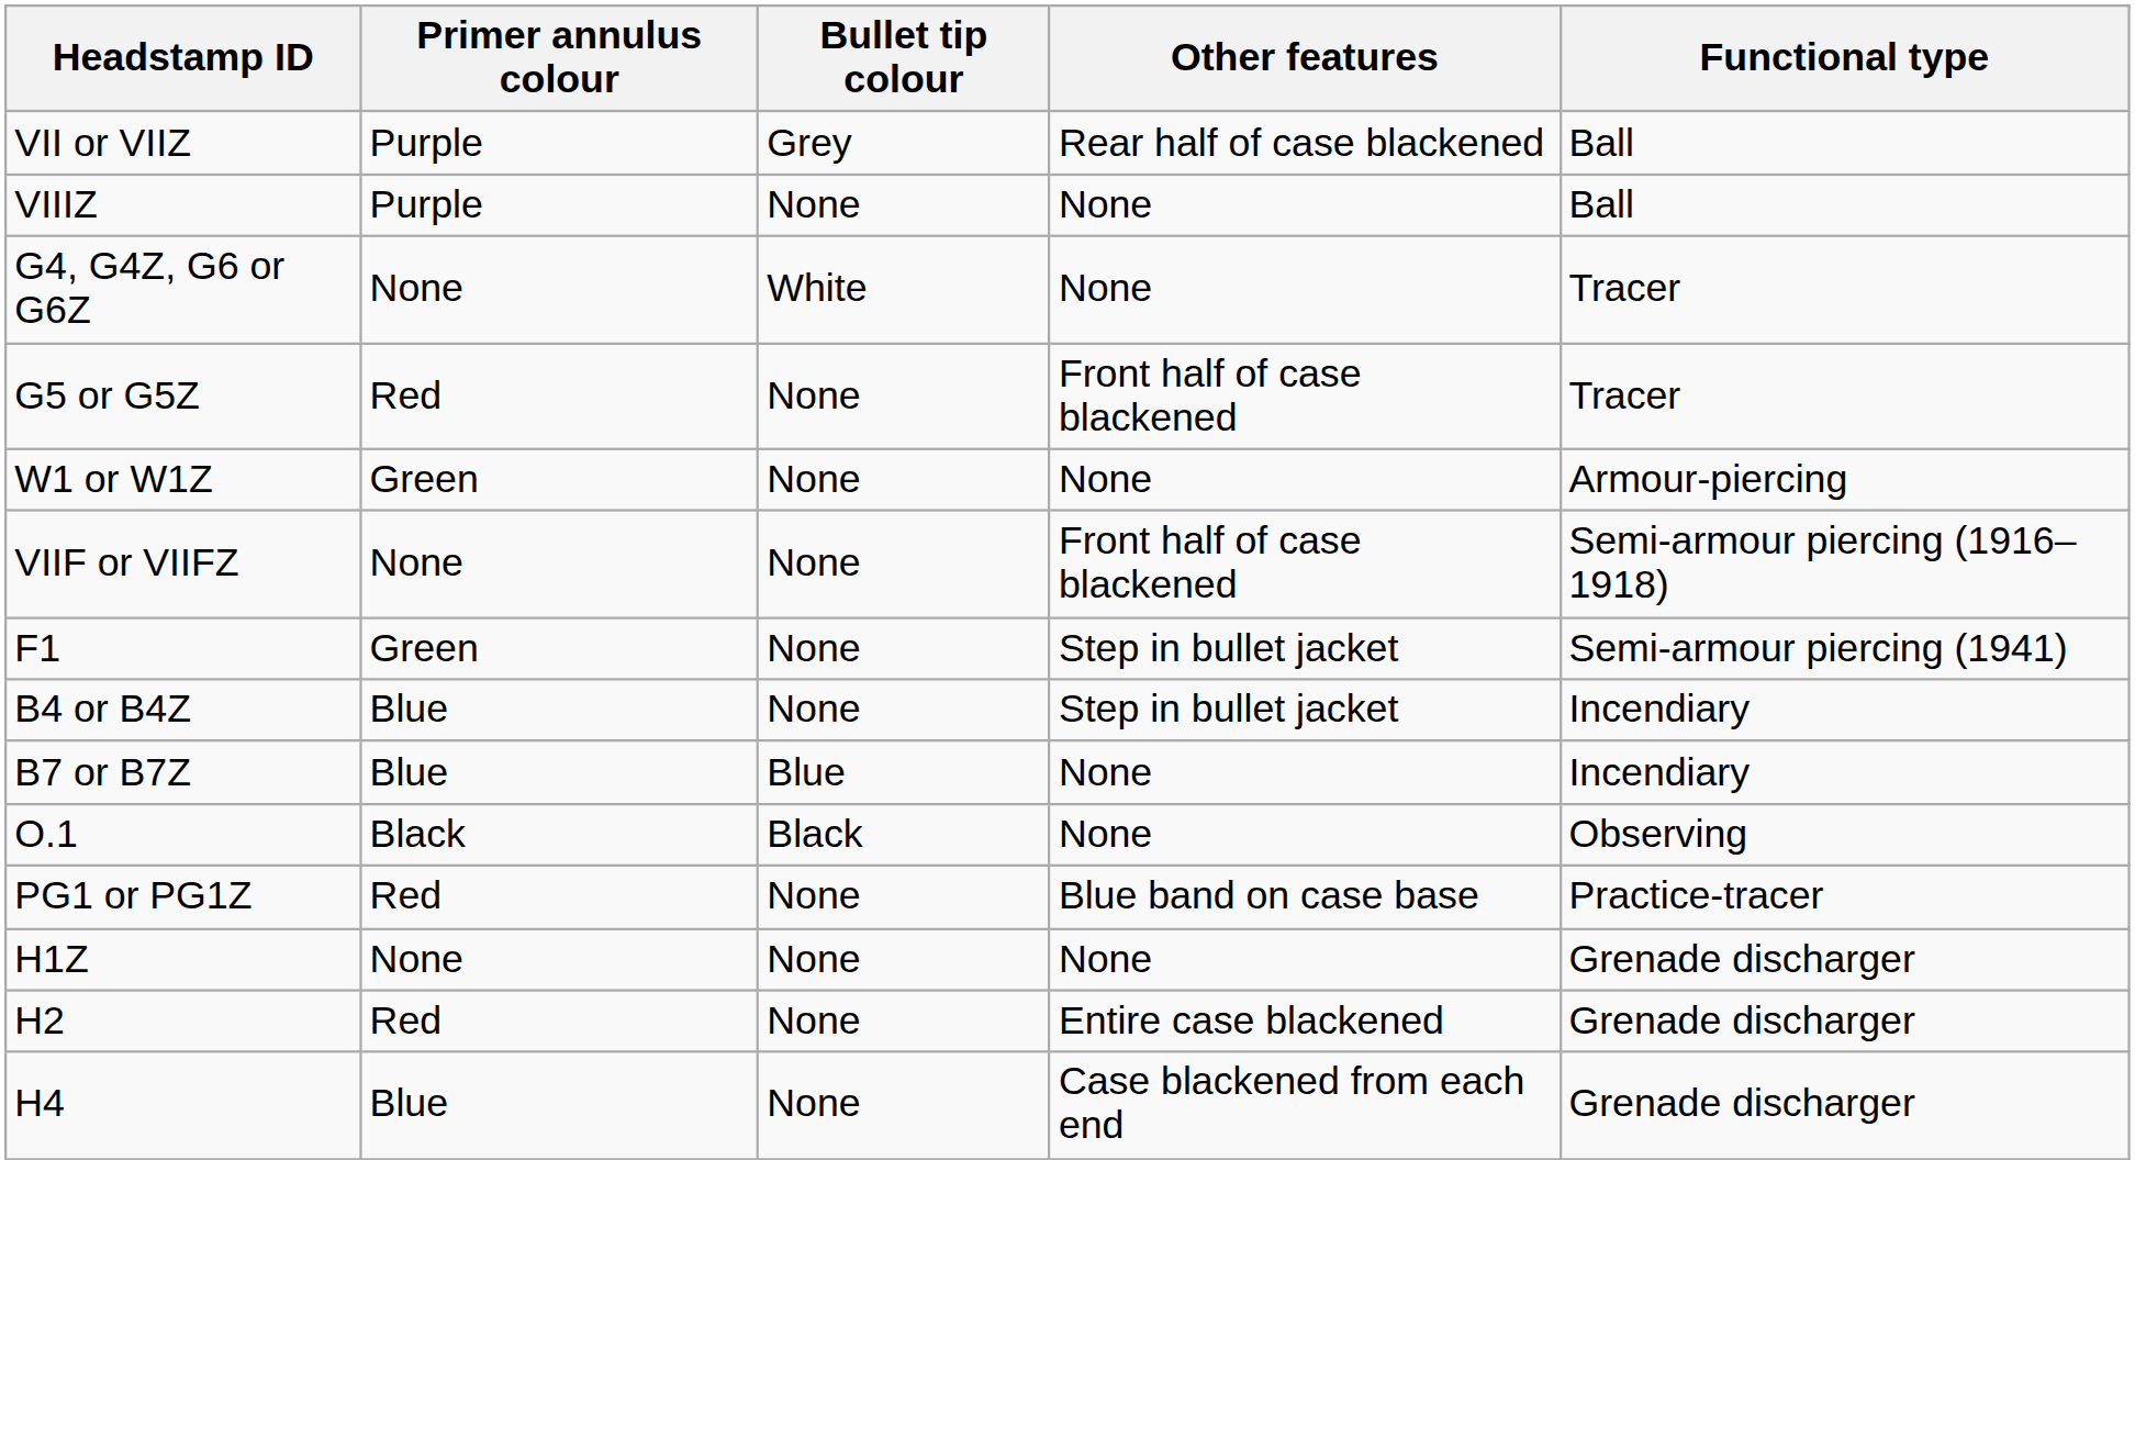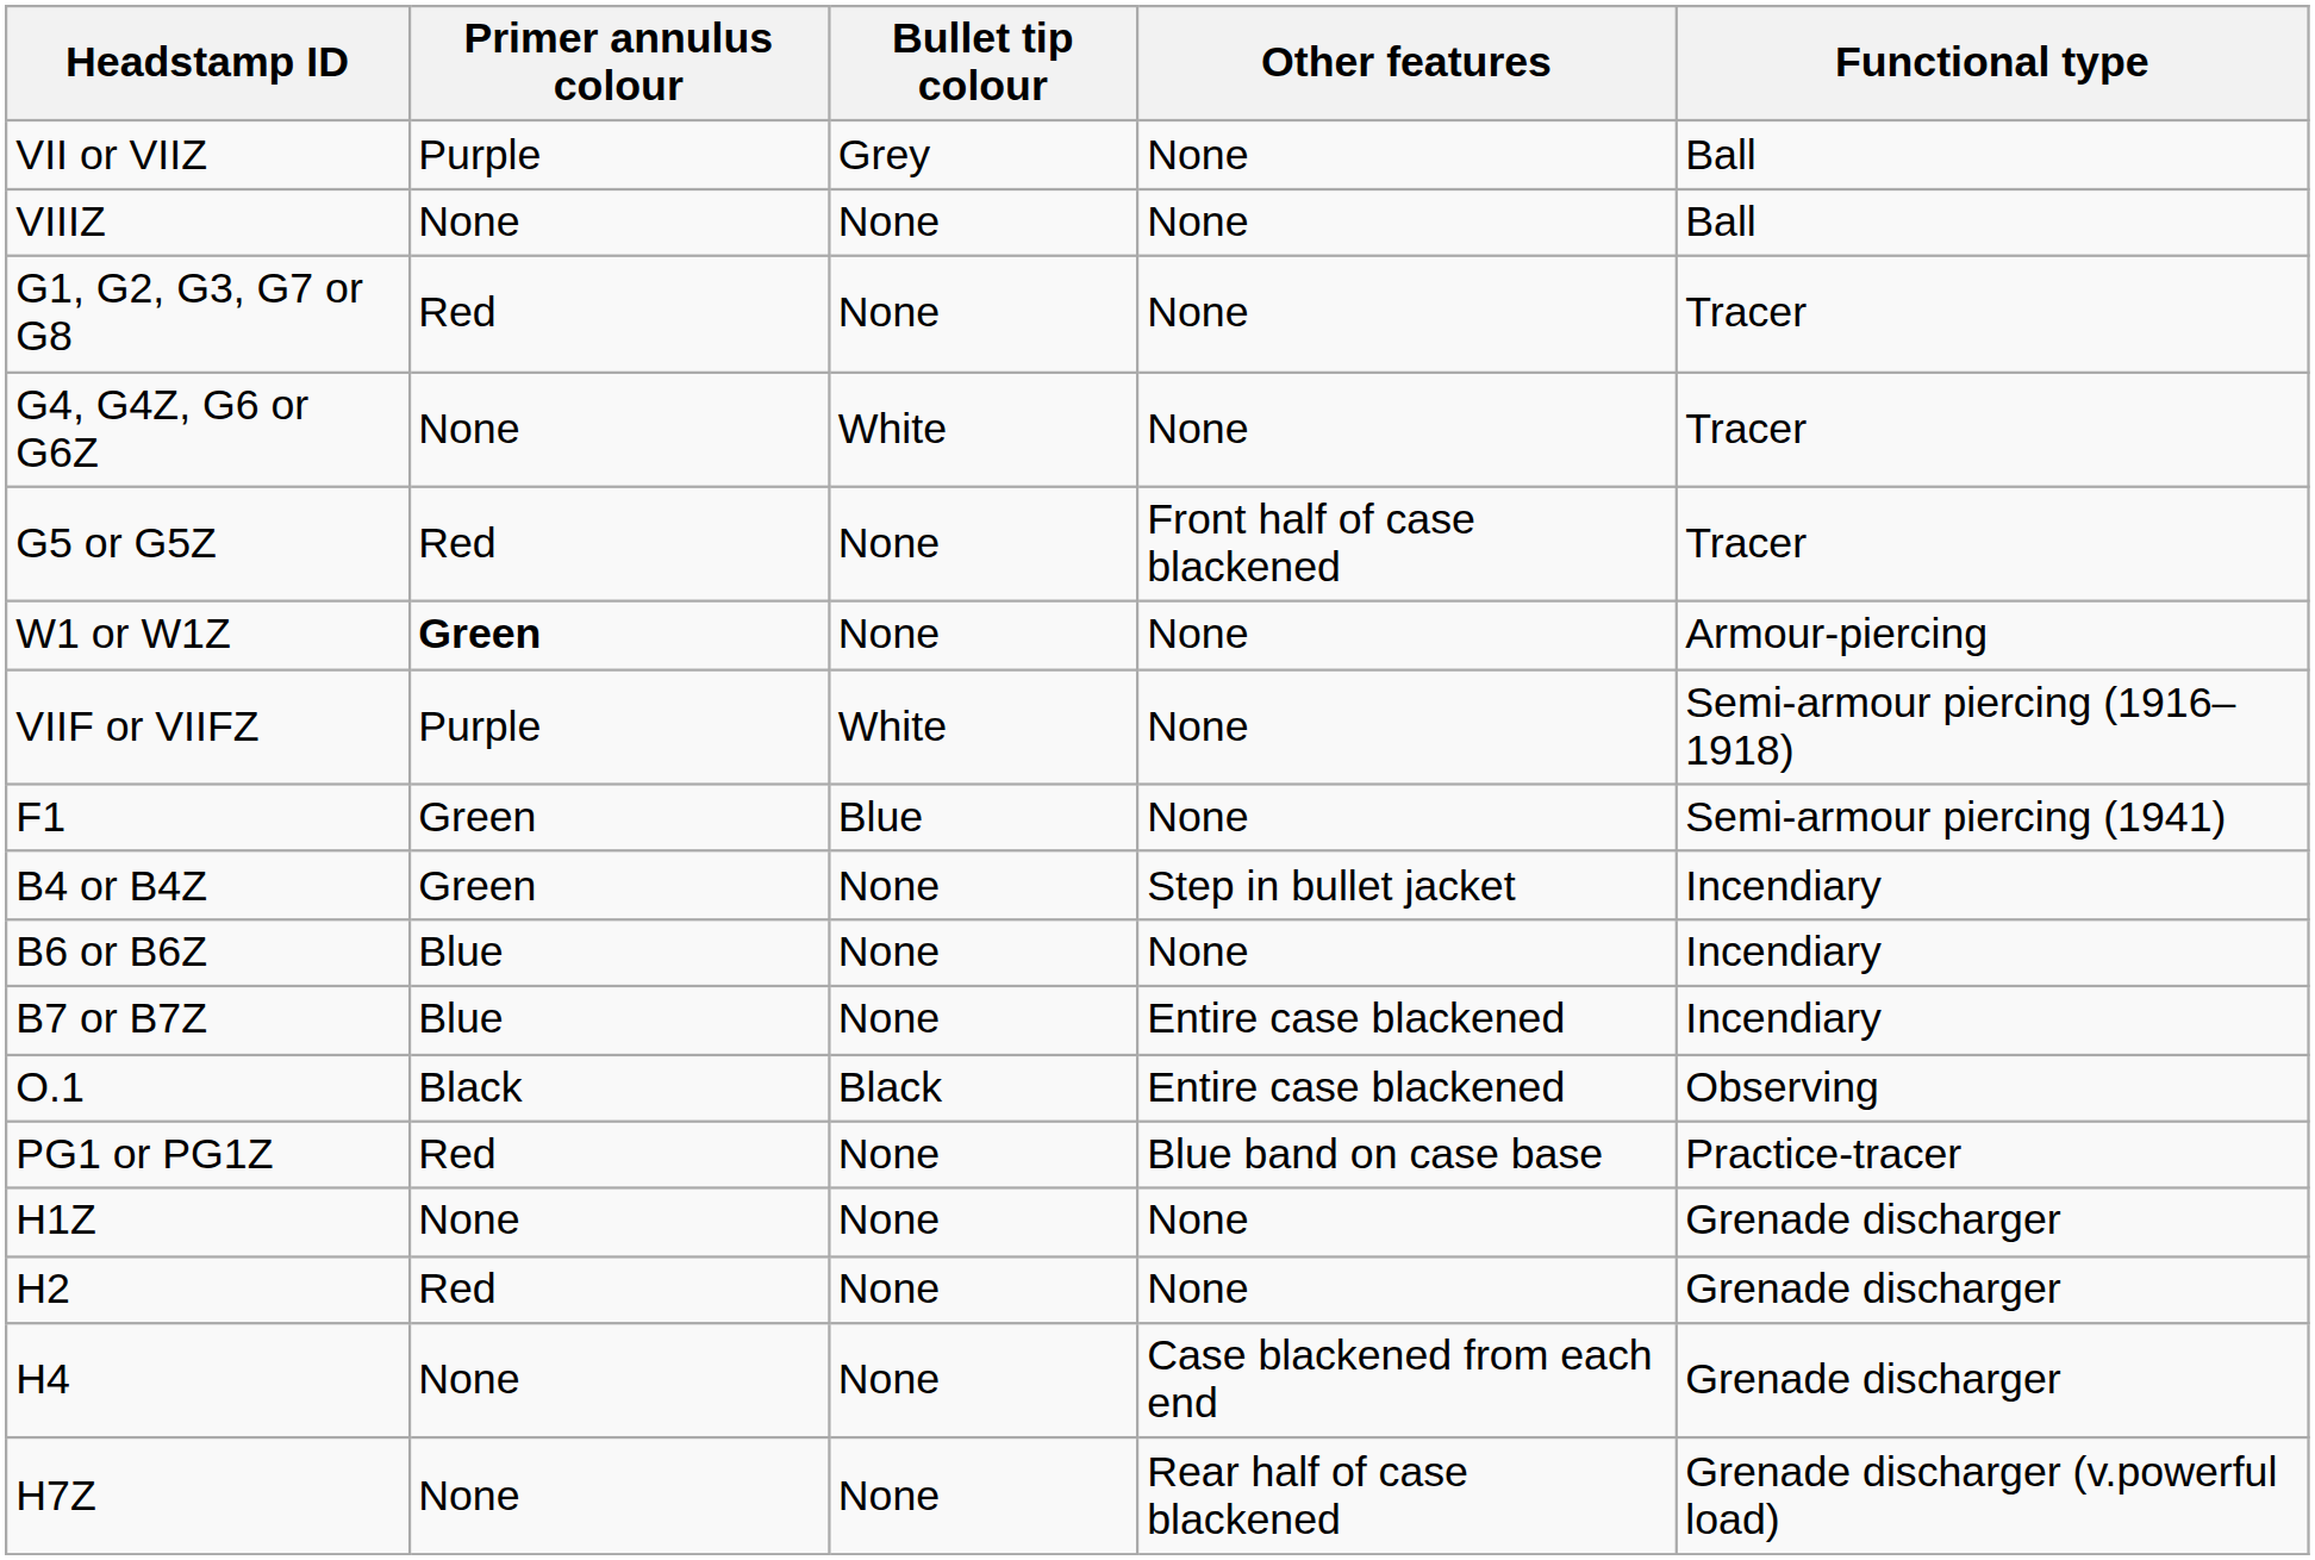 <table class="wikitable">
 <tr>
 <th>Headstamp ID</th>
 <th>Primer annulus colour</th>
 <th>Bullet tip colour</th>
 <th>Other features</th>
 <th>Functional type</th>
 </tr>
 <tr>
 <td>VII or VIIZ</td>
 <td>Purple</td>
 <td>Grey</td>
-<td>Rear half of case blackened</td>
+<td>None</td>
 <td>Ball</td>
 </tr>
 <tr>
 <td>VIIIZ</td>
-<td>Purple</td>
+<td>None</td>
 <td>None</td>
 <td>None</td>
 <td>Ball</td>
+</tr>
+<tr>
+<td>G1, G2, G3, G7 or G8</td>
+<td>Red</td>
+<td>None</td>
+<td>None</td>
+<td>Tracer</td>
 </tr>
 <tr>
 <td>G4, G4Z, G6 or G6Z</td>
 <td>None</td>
 <td>White</td>
 <td>None</td>
 <td>Tracer</td>
 </tr>
 <tr>
 <td>G5 or G5Z</td>
 <td>Red</td>
 <td>None</td>
 <td>Front half of case blackened</td>
 <td>Tracer</td>
 </tr>
 <tr>
 <td>W1 or W1Z</td>
-<td>Green</td>
+<td><strong>Green</strong></td>
 <td>None</td>
 <td>None</td>
 <td>Armour-piercing</td>
 </tr>
 <tr>
 <td>VIIF or VIIFZ</td>
+<td>Purple</td>
+<td>White</td>
 <td>None</td>
-<td>None</td>
-<td>Front half of case blackened</td>
 <td>Semi-armour piercing (1916–1918)</td>
 </tr>
 <tr>
 <td>F1</td>
 <td>Green</td>
+<td>Blue</td>
 <td>None</td>
-<td>Step in bullet jacket</td>
 <td>Semi-armour piercing (1941)</td>
 </tr>
 <tr>
 <td>B4 or B4Z</td>
-<td>Blue</td>
+<td>Green</td>
 <td>None</td>
 <td>Step in bullet jacket</td>
 <td>Incendiary</td>
 </tr>
 <tr>
+<td>B6 or B6Z</td>
+<td>Blue</td>
+<td>None</td>
+<td>None</td>
+<td>Incendiary</td>
+</tr>
+<tr>
 <td>B7 or B7Z</td>
 <td>Blue</td>
-<td>Blue</td>
 <td>None</td>
+<td>Entire case blackened</td>
 <td>Incendiary</td>
 </tr>
 <tr>
 <td>O.1</td>
 <td>Black</td>
 <td>Black</td>
-<td>None</td>
+<td>Entire case blackened</td>
 <td>Observing</td>
 </tr>
 <tr>
 <td>PG1 or PG1Z</td>
 <td>Red</td>
 <td>None</td>
 <td>Blue band on case base</td>
 <td>Practice-tracer</td>
 </tr>
 <tr>
 <td>H1Z</td>
 <td>None</td>
 <td>None</td>
 <td>None</td>
 <td>Grenade discharger</td>
 </tr>
 <tr>
 <td>H2</td>
 <td>Red</td>
 <td>None</td>
-<td>Entire case blackened</td>
+<td>None</td>
 <td>Grenade discharger</td>
 </tr>
 <tr>
 <td>H4</td>
-<td>Blue</td>
+<td>None</td>
 <td>None</td>
 <td>Case blackened  from each end</td>
 <td>Grenade discharger</td>
 </tr>
+<tr>
+<td>H7Z</td>
+<td>None</td>
+<td>None</td>
+<td>Rear half of case blackened</td>
+<td>Grenade discharger (v.powerful load)</td>
+</tr>
 </table>
